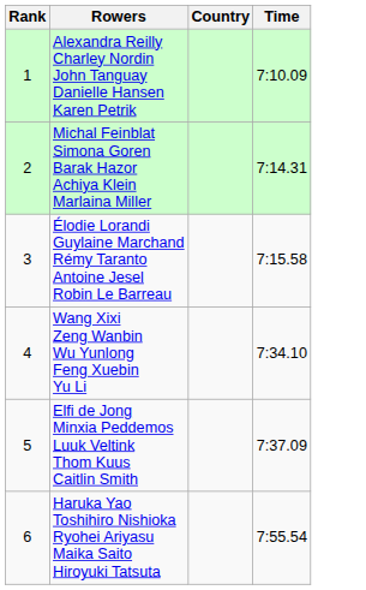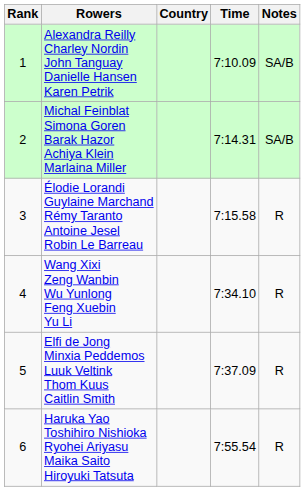 <table class="wikitable" style="text-align:center">
 <tr>
 <th>Rank</th>
 <th>Rowers</th>
 <th>Country</th>
 <th>Time</th>
+<th>Notes</th>
 </tr>
 <tr bgcolor=ccffcc>
 <td>1</td>
 <td align="left"><a href='#'>Alexandra Reilly</a><br><a href='#'>Charley Nordin</a><br><a href='#'>John Tanguay</a><br><a href='#'>Danielle Hansen</a><br><a href='#'>Karen Petrik</a></td>
 <td align="left"></td>
 <td>7:10.09</td>
+<td>SA/B</td>
 </tr>
 <tr bgcolor=ccffcc>
 <td>2</td>
 <td align="left"><a href='#'>Michal Feinblat</a><br><a href='#'>Simona Goren</a><br><a href='#'>Barak Hazor</a><br><a href='#'>Achiya Klein</a><br><a href='#'>Marlaina Miller</a></td>
 <td align="left"></td>
 <td>7:14.31</td>
+<td>SA/B</td>
 </tr>
 <tr>
 <td>3</td>
 <td align="left"><a href='#'>Élodie Lorandi</a><br><a href='#'>Guylaine Marchand</a><br><a href='#'>Rémy Taranto</a><br><a href='#'>Antoine Jesel</a><br><a href='#'>Robin Le Barreau</a></td>
 <td align="left"></td>
 <td>7:15.58</td>
+<td>R</td>
 </tr>
 <tr>
 <td>4</td>
 <td align="left"><a href='#'>Wang Xixi</a><br><a href='#'>Zeng Wanbin</a><br><a href='#'>Wu Yunlong</a><br><a href='#'>Feng Xuebin</a><br><a href='#'>Yu Li</a></td>
 <td align="left"></td>
 <td>7:34.10</td>
+<td>R</td>
 </tr>
 <tr>
 <td>5</td>
 <td align="left"><a href='#'>Elfi de Jong</a><br><a href='#'>Minxia Peddemos</a><br><a href='#'>Luuk Veltink</a><br><a href='#'>Thom Kuus</a><br><a href='#'>Caitlin Smith</a></td>
 <td align="left"></td>
 <td>7:37.09</td>
+<td>R</td>
 </tr>
 <tr>
 <td>6</td>
 <td align="left"><a href='#'>Haruka Yao</a><br><a href='#'>Toshihiro Nishioka</a><br><a href='#'>Ryohei Ariyasu</a><br><a href='#'>Maika Saito</a><br><a href='#'>Hiroyuki Tatsuta</a></td>
 <td align="left"></td>
 <td>7:55.54</td>
+<td>R</td>
 </tr>
 </table>
